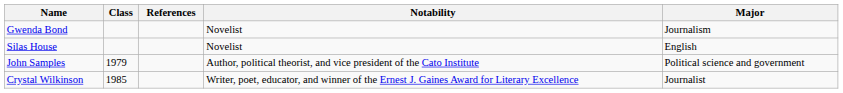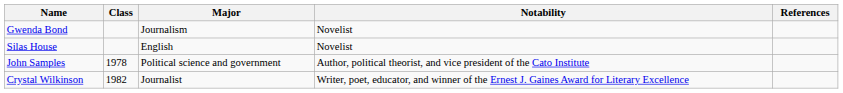 <table class="wikitable sortable" style="width:100%;">
 <tr>
 <th>Name</th>
 <th>Class</th>
+<th>Major</th>
+<th>Notability</th>
 <th>References</th>
-<th>Notability</th>
-<th>Major</th>
 </tr>
 <tr>
 <td><a href='#'>Gwenda Bond</a></td>
 <td></td>
+<td>Journalism</td>
+<td>Novelist</td>
 <td></td>
-<td>Novelist</td>
-<td>Journalism</td>
 </tr>
 <tr>
 <td><a href='#'>Silas House</a></td>
 <td></td>
+<td>English</td>
+<td>Novelist</td>
 <td></td>
-<td>Novelist</td>
-<td>English</td>
 </tr>
 <tr>
 <td><a href='#'>John Samples</a></td>
-<td>1979</td>
+<td>1978</td>
+<td>Political science and government</td>
+<td>Author, political theorist, and vice president of the <a href='#'>Cato Institute</a></td>
 <td></td>
-<td>Author, political theorist, and vice president of the <a href='#'>Cato Institute</a></td>
-<td>Political science and government</td>
 </tr>
 <tr>
 <td><a href='#'>Crystal Wilkinson</a></td>
-<td>1985</td>
+<td>1982</td>
+<td>Journalist</td>
+<td>Writer, poet, educator, and winner of the <a href='#'>Ernest J. Gaines Award for Literary Excellence</a></td>
 <td></td>
-<td>Writer, poet, educator, and winner of the <a href='#'>Ernest J. Gaines Award for Literary Excellence</a></td>
-<td>Journalist</td>
 </tr>
 </table>
